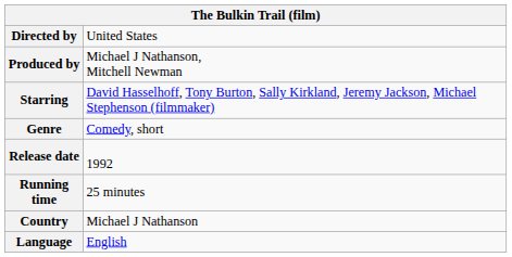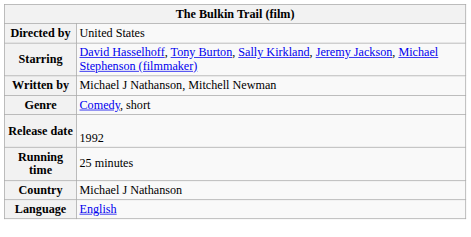 <table class="wikitable">
 <tr>
 <th colspan="2">The Bulkin Trail (film)</th>
 </tr>
 <tr>
 <th>Directed by</th>
 <td>United States</td>
 </tr>
 <tr>
-<th>Produced by</th>
-<td>Michael J Nathanson,<br>Mitchell Newman</td>
+<th>Starring</th>
+<td><a href='#'>David Hasselhoff</a>, <a href='#'>Tony Burton</a>, <a href='#'>Sally Kirkland</a>, <a href='#'>Jeremy Jackson</a>, <a href='#'>Michael Stephenson (filmmaker)</a></td>
 </tr>
 <tr>
-<th>Starring</th>
-<td><a href='#'>David Hasselhoff</a>, <a href='#'>Tony Burton</a>, <a href='#'>Sally Kirkland</a>, <a href='#'>Jeremy Jackson</a>, <a href='#'>Michael Stephenson (filmmaker)</a></td>
+<th>Written by</th>
+<td>Michael J Nathanson, Mitchell Newman</td>
 </tr>
 <tr>
 <th>Genre</th>
 <td><a href='#'>Comedy</a>, short</td>
 </tr>
 <tr>
 <th>Release date</th>
 <td><br>1992</td>
 </tr>
 <tr>
 <th>Running time</th>
 <td>25 minutes</td>
 </tr>
 <tr>
 <th>Country</th>
 <td>Michael J Nathanson</td>
 </tr>
 <tr>
 <th>Language</th>
 <td><a href='#'>English</a></td>
 </tr>
 </table>
